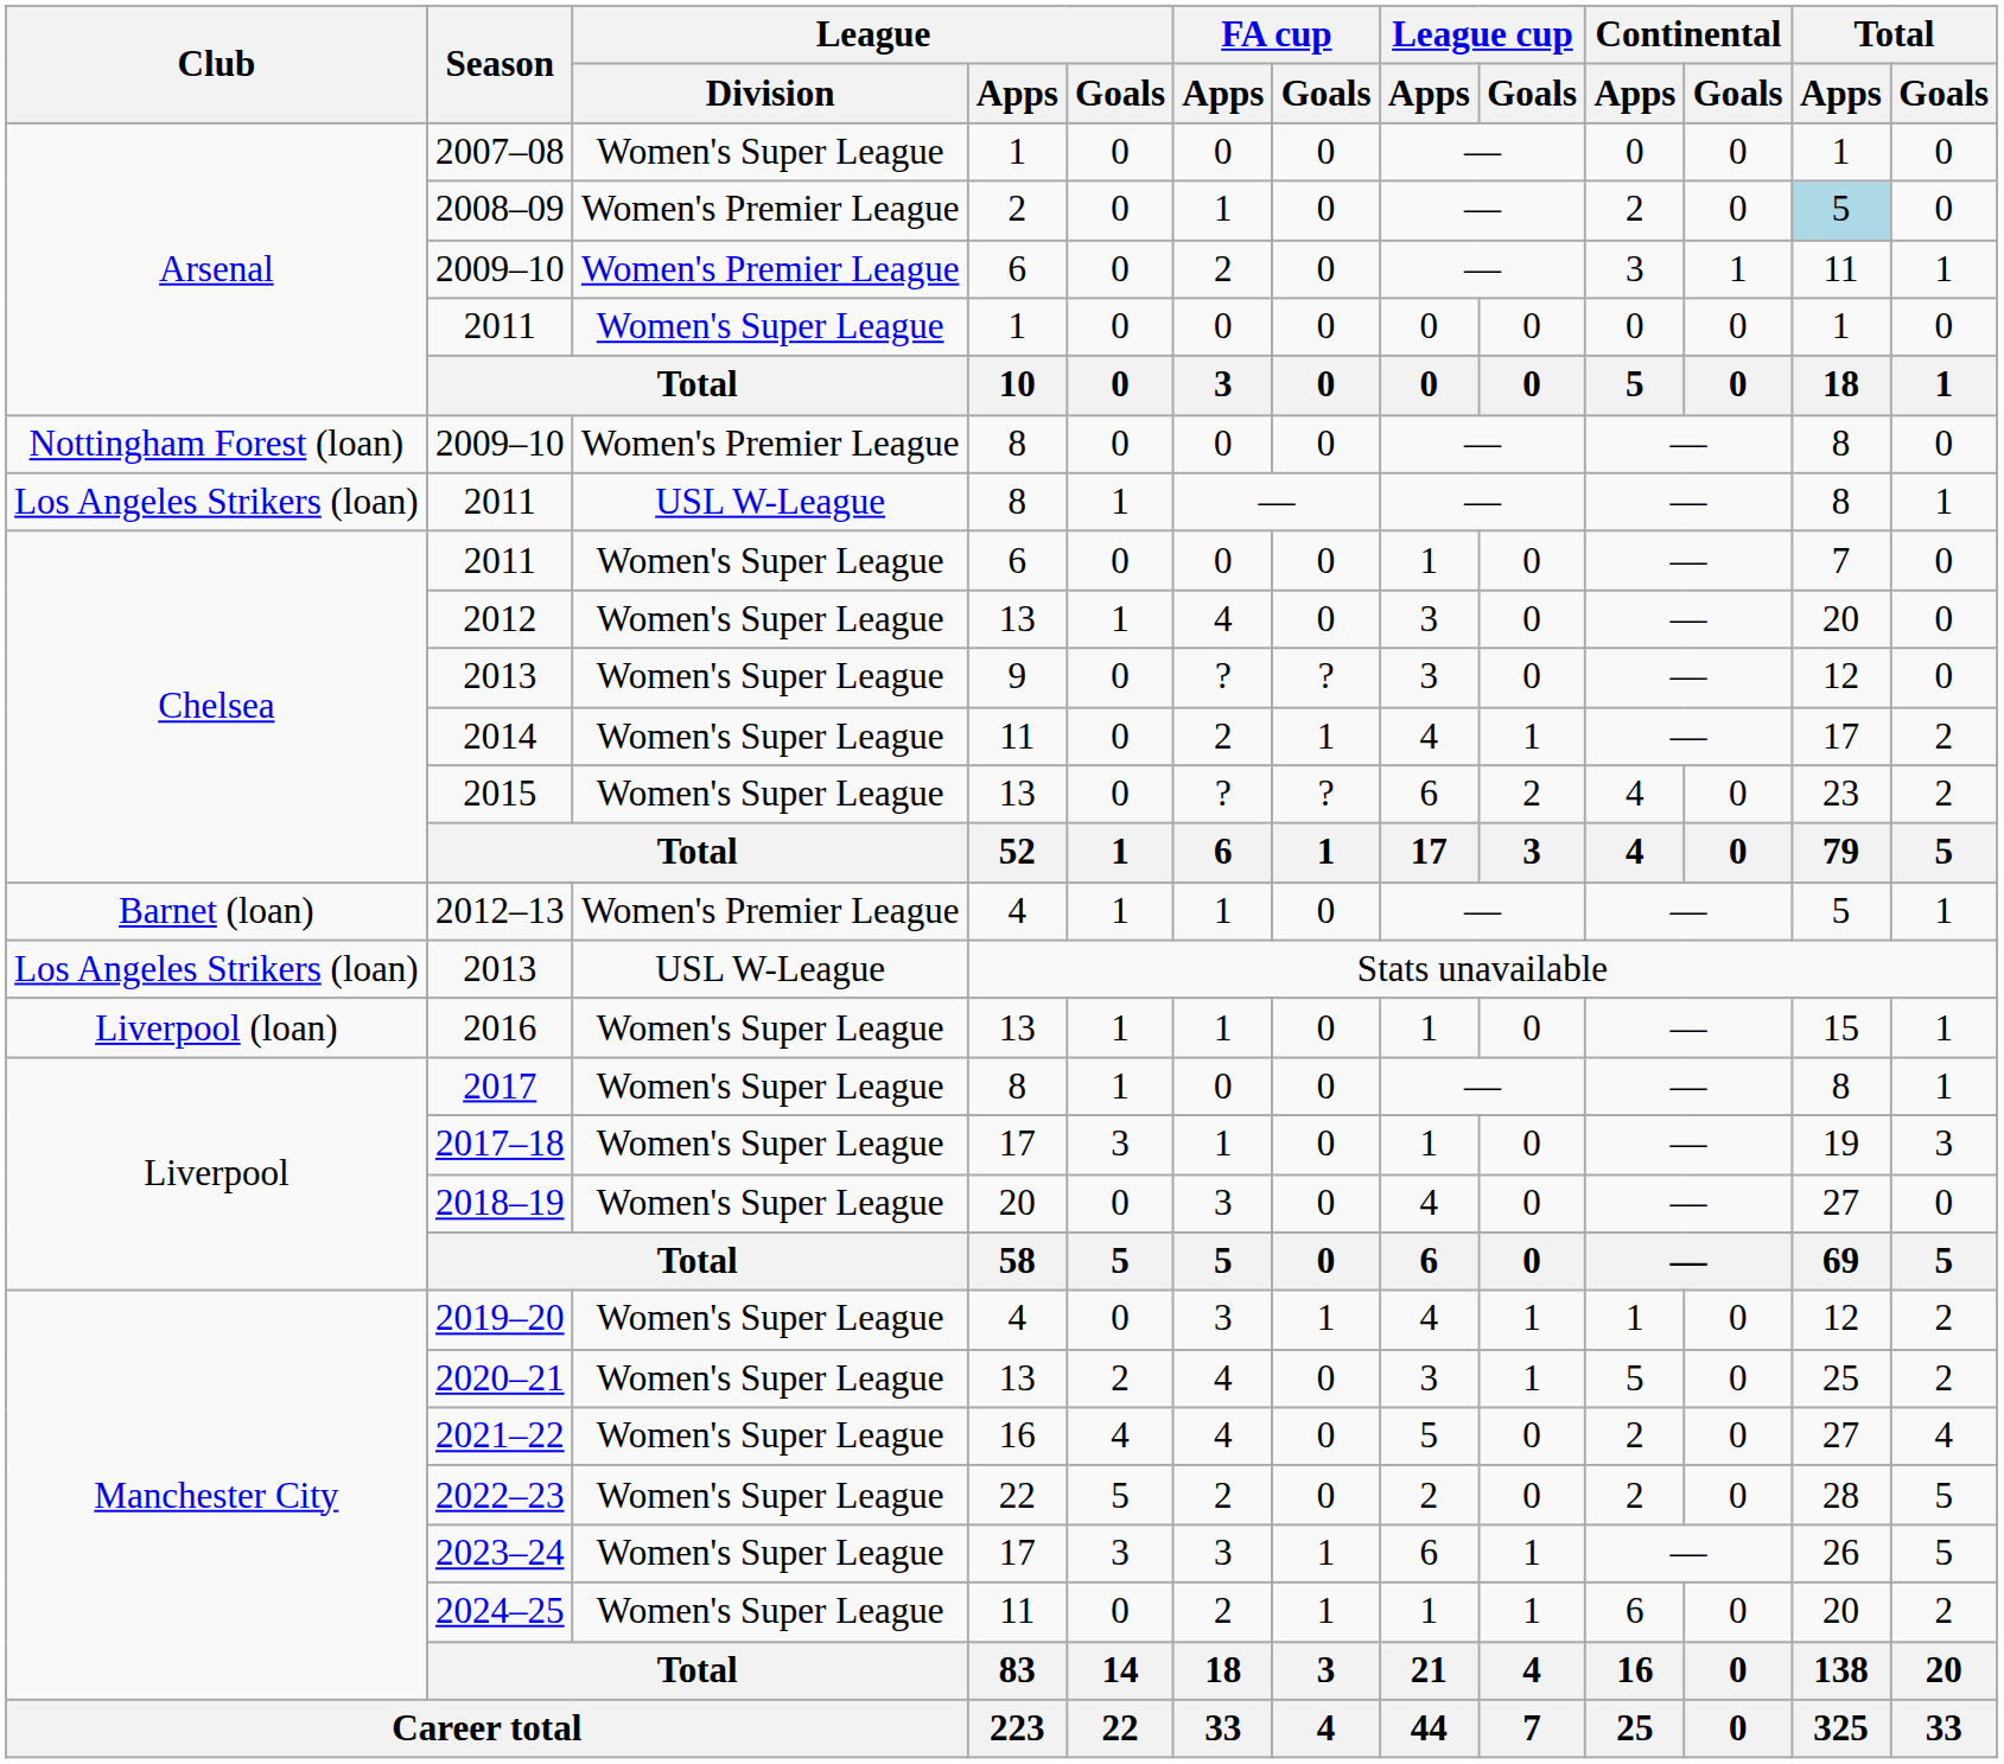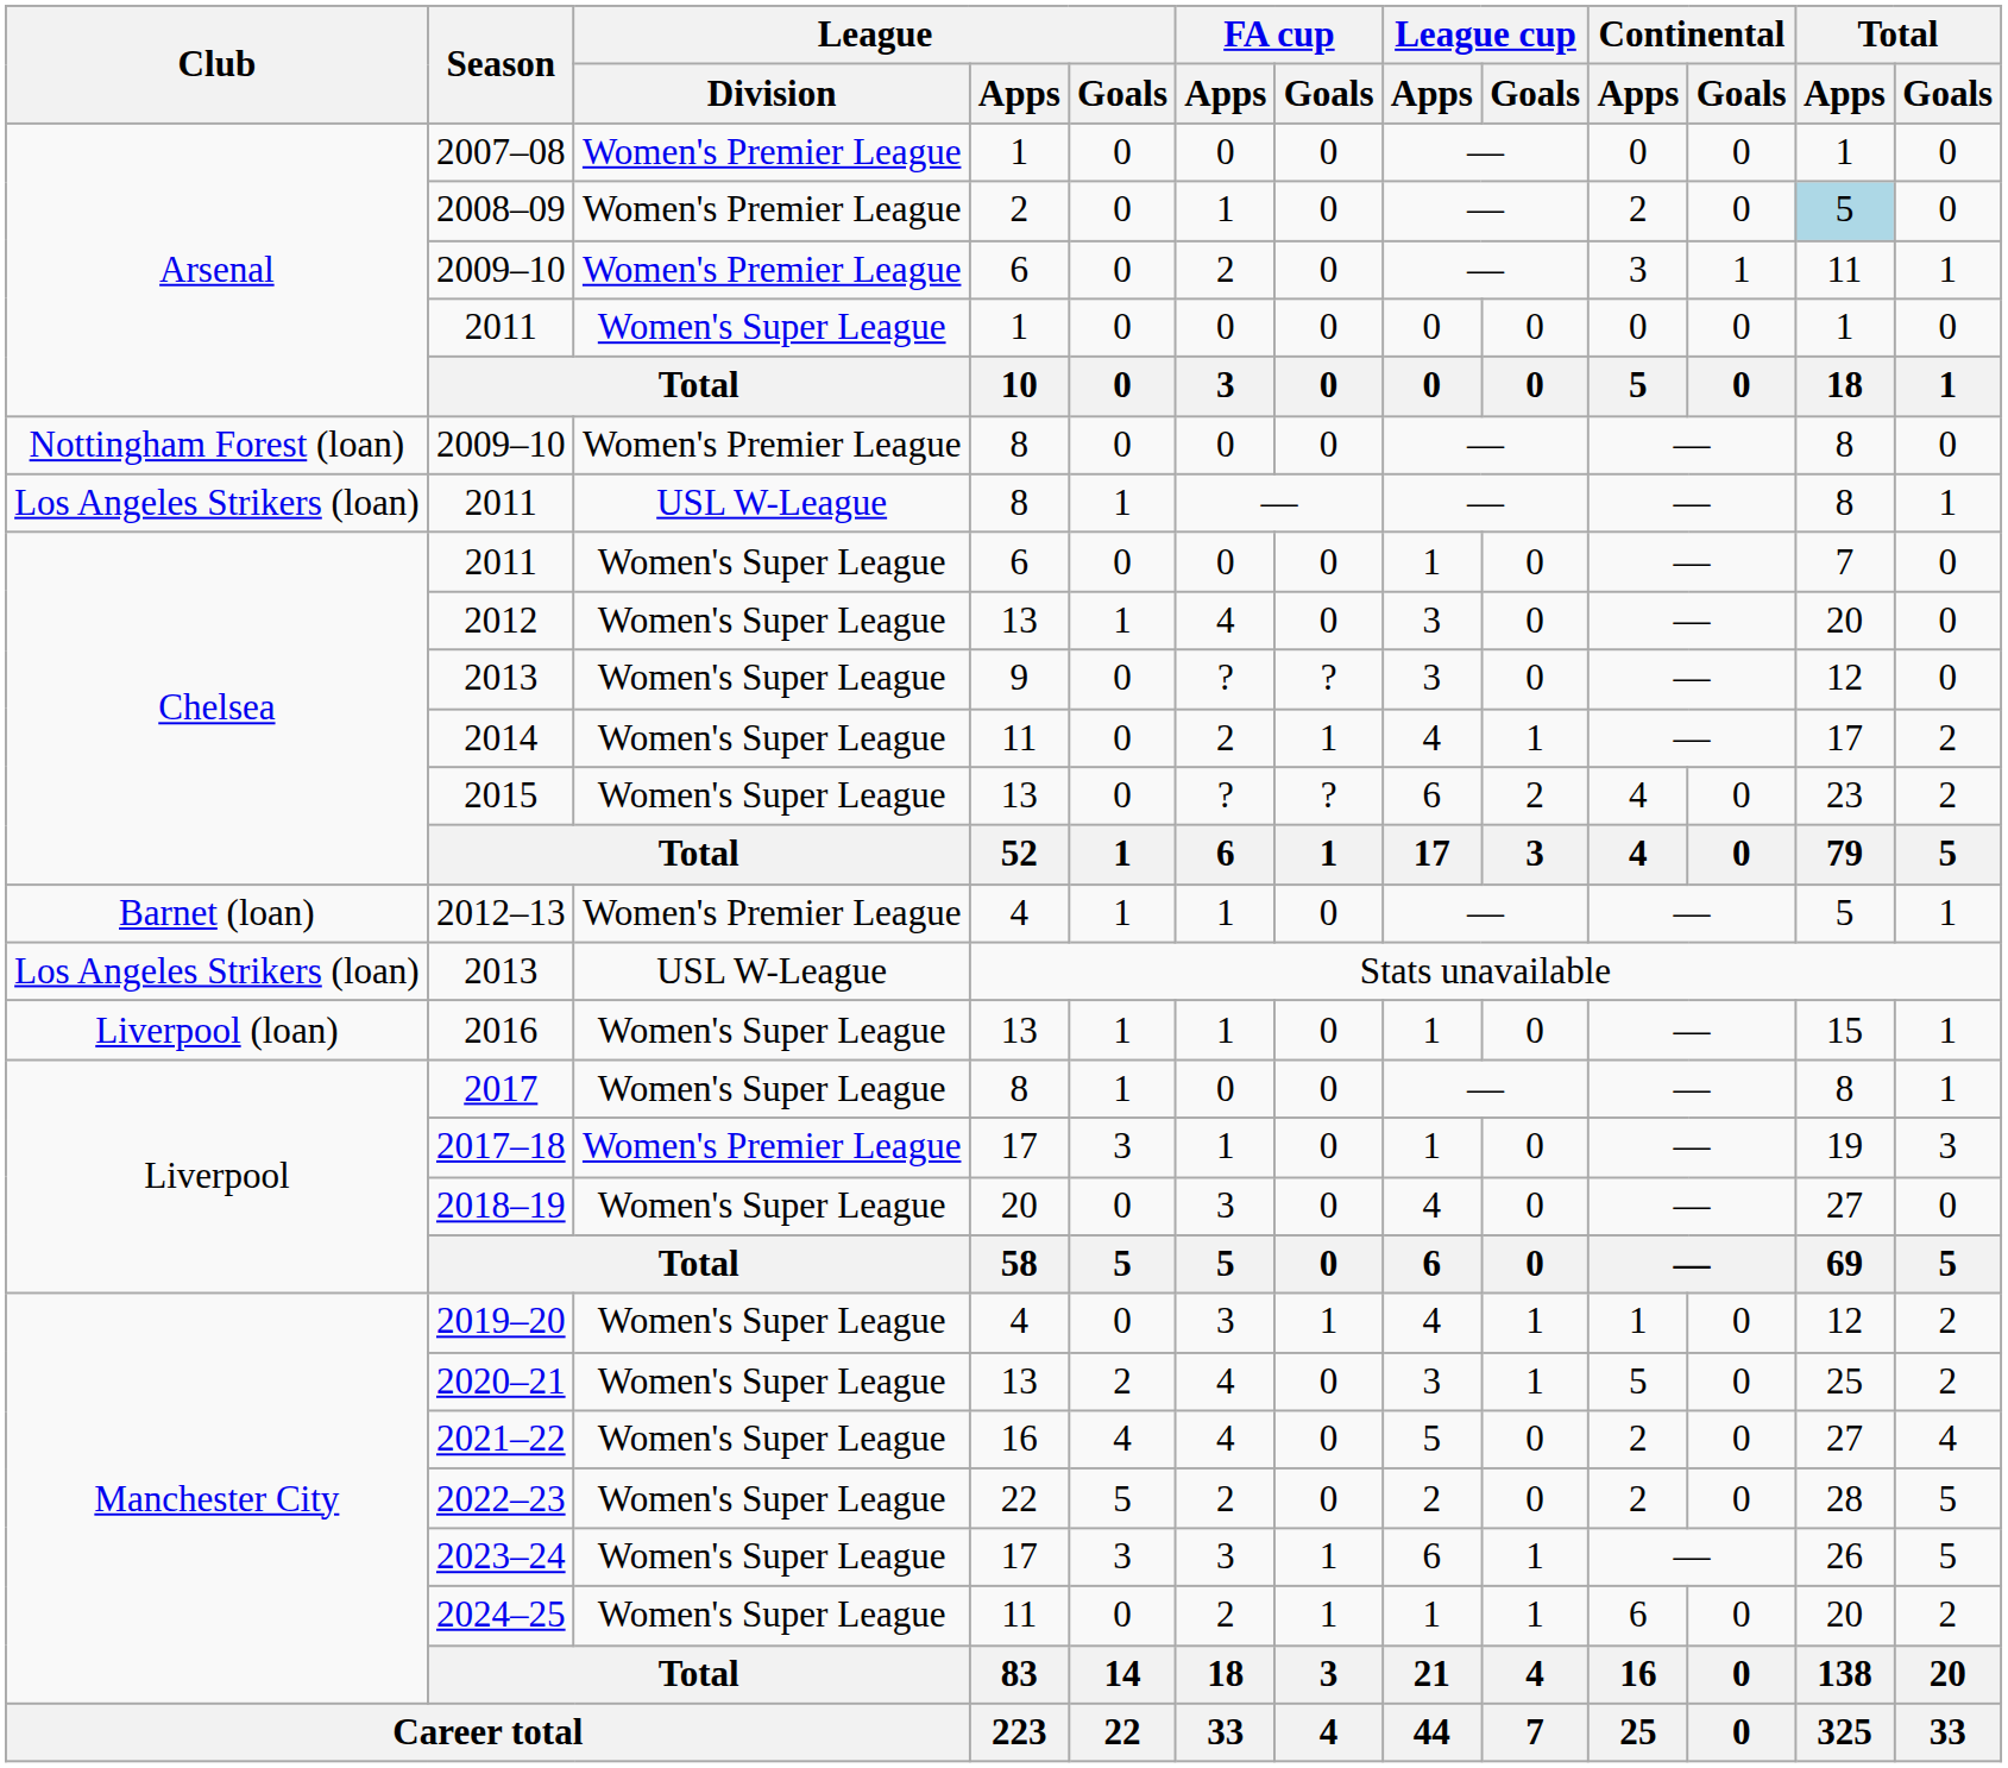 <table class="wikitable" style="text-align:center">
 <tr>
 <th rowspan="2">Club</th>
 <th rowspan="2">Season</th>
 <th colspan="3">League</th>
 <th colspan="2"><a href='#'>FA cup</a></th>
 <th colspan="2"><a href='#'>League cup</a></th>
 <th colspan="2">Continental</th>
 <th colspan="2">Total</th>
 </tr>
 <tr>
 <th>Division</th>
 <th>Apps</th>
 <th>Goals</th>
 <th>Apps</th>
 <th>Goals</th>
 <th>Apps</th>
 <th>Goals</th>
 <th>Apps</th>
 <th>Goals</th>
 <th>Apps</th>
 <th>Goals</th>
 </tr>
 <tr>
 <td rowspan="5"><a href='#'>Arsenal</a></td>
 <td>2007–08</td>
-<td>Women's Super League</td>
+<td><a href='#'>Women's Premier League</a></td>
 <td>1</td>
 <td>0</td>
 <td>0</td>
 <td>0</td>
 <td colspan="2">—</td>
 <td>0</td>
 <td>0</td>
 <td>1</td>
 <td>0</td>
 </tr>
 <tr>
 <td>2008–09</td>
 <td>Women's Premier League</td>
 <td>2</td>
 <td>0</td>
 <td>1</td>
 <td>0</td>
 <td colspan="2">—</td>
 <td>2</td>
 <td>0</td>
 <td style="background: lightblue;">5</td>
 <td>0</td>
 </tr>
 <tr>
 <td>2009–10</td>
 <td><a href='#'>Women's Premier League</a></td>
 <td>6</td>
 <td>0</td>
 <td>2</td>
 <td>0</td>
 <td colspan="2">—</td>
 <td>3</td>
 <td>1</td>
 <td>11</td>
 <td>1</td>
 </tr>
 <tr>
 <td>2011</td>
 <td><a href='#'>Women's Super League</a></td>
 <td>1</td>
 <td>0</td>
 <td>0</td>
 <td>0</td>
 <td>0</td>
 <td>0</td>
 <td>0</td>
 <td>0</td>
 <td>1</td>
 <td>0</td>
 </tr>
 <tr>
 <th colspan="2">Total</th>
 <th>10</th>
 <th>0</th>
 <th>3</th>
 <th>0</th>
 <th>0</th>
 <th>0</th>
 <th>5</th>
 <th>0</th>
 <th>18</th>
 <th>1</th>
 </tr>
 <tr>
 <td><a href='#'>Nottingham Forest</a> (loan)</td>
 <td>2009–10</td>
 <td>Women's Premier League</td>
 <td>8</td>
 <td>0</td>
 <td>0</td>
 <td>0</td>
 <td colspan="2">—</td>
 <td colspan="2">—</td>
 <td>8</td>
 <td>0</td>
 </tr>
 <tr>
 <td><a href='#'>Los Angeles Strikers</a> (loan)</td>
 <td>2011</td>
 <td><a href='#'>USL W-League</a></td>
 <td>8</td>
 <td>1</td>
 <td colspan="2">—</td>
 <td colspan="2">—</td>
 <td colspan="2">—</td>
 <td>8</td>
 <td>1</td>
 </tr>
 <tr>
 <td rowspan="6"><a href='#'>Chelsea</a></td>
 <td>2011</td>
 <td>Women's Super League</td>
 <td>6</td>
 <td>0</td>
 <td>0</td>
 <td>0</td>
 <td>1</td>
 <td>0</td>
 <td colspan="2">—</td>
 <td>7</td>
 <td>0</td>
 </tr>
 <tr>
 <td>2012</td>
 <td>Women's Super League</td>
 <td>13</td>
 <td>1</td>
 <td>4</td>
 <td>0</td>
 <td>3</td>
 <td>0</td>
 <td colspan="2">—</td>
 <td>20</td>
 <td>0</td>
 </tr>
 <tr>
 <td>2013</td>
 <td>Women's Super League</td>
 <td>9</td>
 <td>0</td>
 <td>?</td>
 <td>?</td>
 <td>3</td>
 <td>0</td>
 <td colspan="2">—</td>
 <td>12</td>
 <td>0</td>
 </tr>
 <tr>
 <td>2014</td>
 <td>Women's Super League</td>
 <td>11</td>
 <td>0</td>
 <td>2</td>
 <td>1</td>
 <td>4</td>
 <td>1</td>
 <td colspan="2">—</td>
 <td>17</td>
 <td>2</td>
 </tr>
 <tr>
 <td>2015</td>
 <td>Women's Super League</td>
 <td>13</td>
 <td>0</td>
 <td>?</td>
 <td>?</td>
 <td>6</td>
 <td>2</td>
 <td>4</td>
 <td>0</td>
 <td>23</td>
 <td>2</td>
 </tr>
 <tr>
 <th colspan="2">Total</th>
 <th>52</th>
 <th>1</th>
 <th>6</th>
 <th>1</th>
 <th>17</th>
 <th>3</th>
 <th>4</th>
 <th>0</th>
 <th>79</th>
 <th>5</th>
 </tr>
 <tr>
 <td><a href='#'>Barnet</a> (loan)</td>
 <td>2012–13</td>
 <td>Women's Premier League</td>
 <td>4</td>
 <td>1</td>
 <td>1</td>
 <td>0</td>
 <td colspan="2">—</td>
 <td colspan="2">—</td>
 <td>5</td>
 <td>1</td>
 </tr>
 <tr>
 <td><a href='#'>Los Angeles Strikers</a> (loan)</td>
 <td>2013</td>
 <td>USL W-League</td>
 <td colspan="10">Stats unavailable</td>
 </tr>
 <tr>
 <td><a href='#'>Liverpool</a> (loan)</td>
 <td>2016</td>
 <td>Women's Super League</td>
 <td>13</td>
 <td>1</td>
 <td>1</td>
 <td>0</td>
 <td>1</td>
 <td>0</td>
 <td colspan="2">—</td>
 <td>15</td>
 <td>1</td>
 </tr>
 <tr>
 <td rowspan="4">Liverpool</td>
 <td><a href='#'>2017</a></td>
 <td>Women's Super League</td>
 <td>8</td>
 <td>1</td>
 <td>0</td>
 <td>0</td>
 <td colspan="2">—</td>
 <td colspan="2">—</td>
 <td>8</td>
 <td>1</td>
 </tr>
 <tr>
 <td><a href='#'>2017–18</a></td>
-<td>Women's Super League</td>
+<td><a href='#'>Women's Premier League</a></td>
 <td>17</td>
 <td>3</td>
 <td>1</td>
 <td>0</td>
 <td>1</td>
 <td>0</td>
 <td colspan="2">—</td>
 <td>19</td>
 <td>3</td>
 </tr>
 <tr>
 <td><a href='#'>2018–19</a></td>
 <td>Women's Super League</td>
 <td>20</td>
 <td>0</td>
 <td>3</td>
 <td>0</td>
 <td>4</td>
 <td>0</td>
 <td colspan="2">—</td>
 <td>27</td>
 <td>0</td>
 </tr>
 <tr>
 <th colspan="2">Total</th>
 <th>58</th>
 <th>5</th>
 <th>5</th>
 <th>0</th>
 <th>6</th>
 <th>0</th>
 <th colspan="2">—</th>
 <th>69</th>
 <th>5</th>
 </tr>
 <tr>
 <td rowspan="7"><a href='#'>Manchester City</a></td>
 <td><a href='#'>2019–20</a></td>
 <td>Women's Super League</td>
 <td>4</td>
 <td>0</td>
 <td>3</td>
 <td>1</td>
 <td>4</td>
 <td>1</td>
 <td>1</td>
 <td>0</td>
 <td>12</td>
 <td>2</td>
 </tr>
 <tr>
 <td><a href='#'>2020–21</a></td>
 <td>Women's Super League</td>
 <td>13</td>
 <td>2</td>
 <td>4</td>
 <td>0</td>
 <td>3</td>
 <td>1</td>
 <td>5</td>
 <td>0</td>
 <td>25</td>
 <td>2</td>
 </tr>
 <tr>
 <td><a href='#'>2021–22</a></td>
 <td>Women's Super League</td>
 <td>16</td>
 <td>4</td>
 <td>4</td>
 <td>0</td>
 <td>5</td>
 <td>0</td>
 <td>2</td>
 <td>0</td>
 <td>27</td>
 <td>4</td>
 </tr>
 <tr>
 <td><a href='#'>2022–23</a></td>
 <td>Women's Super League</td>
 <td>22</td>
 <td>5</td>
 <td>2</td>
 <td>0</td>
 <td>2</td>
 <td>0</td>
 <td>2</td>
 <td>0</td>
 <td>28</td>
 <td>5</td>
 </tr>
 <tr>
 <td><a href='#'>2023–24</a></td>
 <td>Women's Super League</td>
 <td>17</td>
 <td>3</td>
 <td>3</td>
 <td>1</td>
 <td>6</td>
 <td>1</td>
 <td colspan="2">—</td>
 <td>26</td>
 <td>5</td>
 </tr>
 <tr>
 <td><a href='#'>2024–25</a></td>
 <td>Women's Super League</td>
 <td>11</td>
 <td>0</td>
 <td>2</td>
 <td>1</td>
 <td>1</td>
 <td>1</td>
 <td>6</td>
 <td>0</td>
 <td>20</td>
 <td>2</td>
 </tr>
 <tr>
 <th colspan="2">Total</th>
 <th>83</th>
 <th>14</th>
 <th>18</th>
 <th>3</th>
 <th>21</th>
 <th>4</th>
 <th>16</th>
 <th>0</th>
 <th>138</th>
 <th>20</th>
 </tr>
 <tr>
 <th colspan="3">Career total</th>
 <th>223</th>
 <th>22</th>
 <th>33</th>
 <th>4</th>
 <th>44</th>
 <th>7</th>
 <th>25</th>
 <th>0</th>
 <th>325</th>
 <th>33</th>
 </tr>
 </table>
